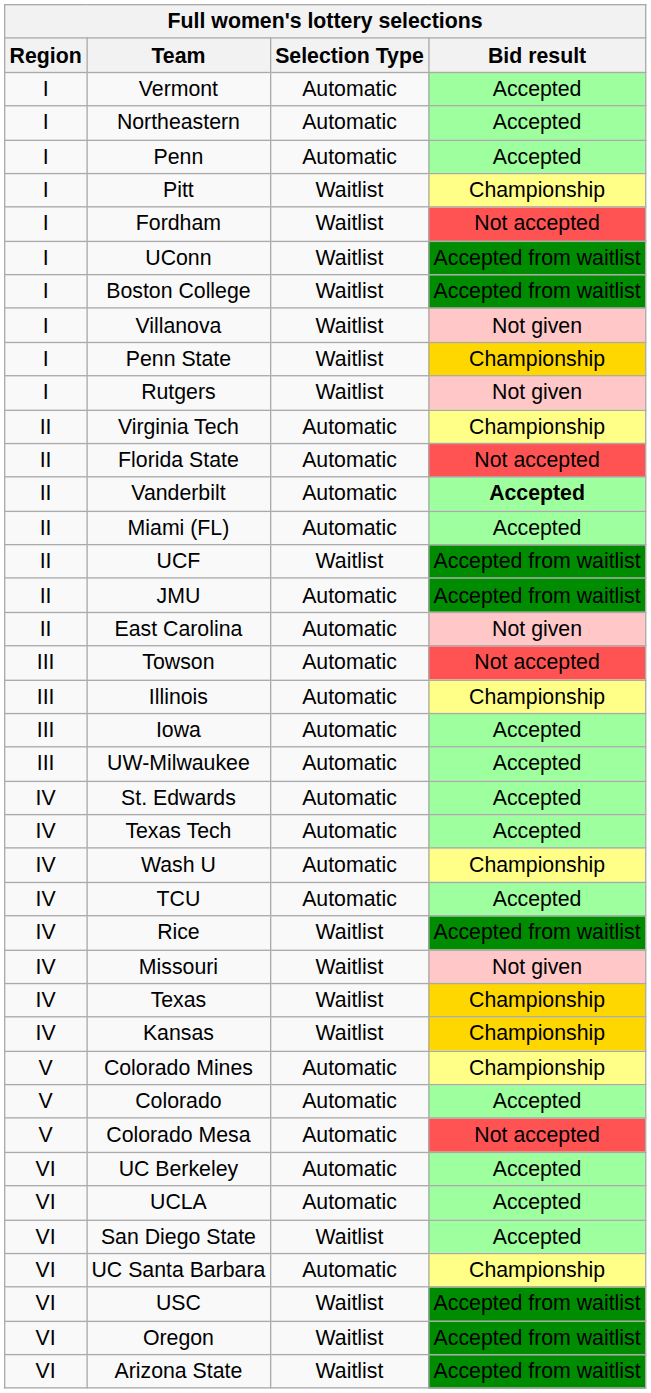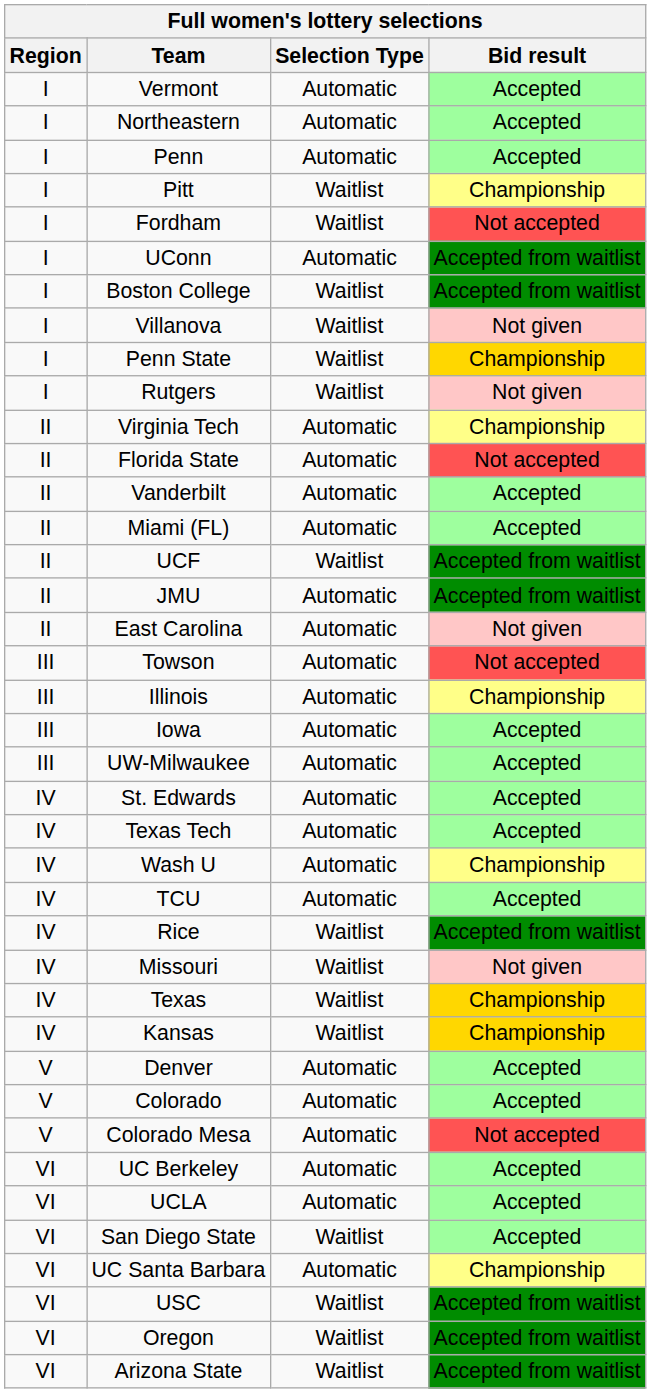 <table class="wikitable sortable mw-collapsible mw-collapsed" style="text-align:center">
 <tr>
 <th colspan="4">Full women's lottery selections</th>
 </tr>
 <tr>
 <th>Region</th>
 <th>Team</th>
 <th>Selection Type</th>
 <th>Bid result</th>
 </tr>
 <tr>
 <td>I</td>
 <td>Vermont</td>
 <td>Automatic</td>
 <td bgcolor="#9eff9e">Accepted</td>
 </tr>
 <tr>
 <td>I</td>
 <td>Northeastern</td>
 <td>Automatic</td>
 <td bgcolor="#9eff9e">Accepted</td>
 </tr>
 <tr>
 <td>I</td>
 <td>Penn</td>
 <td>Automatic</td>
 <td bgcolor="#9eff9e">Accepted</td>
 </tr>
 <tr>
 <td>I</td>
 <td>Pitt</td>
 <td>Waitlist</td>
 <td bgcolor=#ffff88>Championship</td>
 </tr>
 <tr>
 <td>I</td>
 <td>Fordham</td>
 <td>Waitlist</td>
 <td bgcolor=ff5353>Not accepted</td>
 </tr>
 <tr>
 <td>I</td>
 <td>UConn</td>
-<td>Waitlist</td>
+<td>Automatic</td>
 <td bgcolor="008c00">Accepted from waitlist</td>
 </tr>
 <tr>
 <td>I</td>
 <td>Boston College</td>
 <td>Waitlist</td>
 <td bgcolor="008c00">Accepted from waitlist</td>
 </tr>
 <tr>
 <td>I</td>
 <td>Villanova</td>
 <td>Waitlist</td>
 <td bgcolor=#ffc7c7>Not given</td>
 </tr>
 <tr>
 <td>I</td>
 <td>Penn State</td>
 <td>Waitlist</td>
 <td bgcolor=#ffd700>Championship</td>
 </tr>
 <tr>
 <td>I</td>
 <td>Rutgers</td>
 <td>Waitlist</td>
 <td bgcolor=#ffc7c7>Not given</td>
 </tr>
 <tr>
 <td>II</td>
 <td>Virginia Tech</td>
 <td>Automatic</td>
 <td bgcolor=#ffff88>Championship</td>
 </tr>
 <tr>
 <td>II</td>
 <td>Florida State</td>
 <td>Automatic</td>
 <td bgcolor=ff5353>Not accepted</td>
 </tr>
 <tr>
 <td>II</td>
 <td>Vanderbilt</td>
 <td>Automatic</td>
-<td bgcolor="#9eff9e"><strong>Accepted</strong></td>
+<td bgcolor="#9eff9e">Accepted</td>
 </tr>
 <tr>
 <td>II</td>
 <td>Miami (FL)</td>
 <td>Automatic</td>
 <td bgcolor="#9eff9e">Accepted</td>
 </tr>
 <tr>
 <td>II</td>
 <td>UCF</td>
 <td>Waitlist</td>
 <td bgcolor="008c00">Accepted from waitlist</td>
 </tr>
 <tr>
 <td>II</td>
 <td>JMU</td>
 <td>Automatic</td>
 <td bgcolor="008c00">Accepted from waitlist</td>
 </tr>
 <tr>
 <td>II</td>
 <td>East Carolina</td>
 <td>Automatic</td>
 <td bgcolor=#ffc7c7>Not given</td>
 </tr>
 <tr>
 <td>III</td>
 <td>Towson</td>
 <td>Automatic</td>
 <td bgcolor=ff5353>Not accepted</td>
 </tr>
 <tr>
 <td>III</td>
 <td>Illinois</td>
 <td>Automatic</td>
 <td bgcolor=#ffff88>Championship</td>
 </tr>
 <tr>
 <td>III</td>
 <td>Iowa</td>
 <td>Automatic</td>
 <td bgcolor="#9eff9e">Accepted</td>
 </tr>
 <tr>
 <td>III</td>
 <td>UW-Milwaukee</td>
 <td>Automatic</td>
 <td bgcolor="#9eff9e">Accepted</td>
 </tr>
 <tr>
 <td>IV</td>
 <td>St. Edwards</td>
 <td>Automatic</td>
 <td bgcolor="#9eff9e">Accepted</td>
 </tr>
 <tr>
 <td>IV</td>
 <td>Texas Tech</td>
 <td>Automatic</td>
 <td bgcolor="#9eff9e">Accepted</td>
 </tr>
 <tr>
 <td>IV</td>
 <td>Wash U</td>
 <td>Automatic</td>
 <td bgcolor=#ffff88>Championship</td>
 </tr>
 <tr>
 <td>IV</td>
 <td>TCU</td>
 <td>Automatic</td>
 <td bgcolor="#9eff9e">Accepted</td>
 </tr>
 <tr>
 <td>IV</td>
 <td>Rice</td>
 <td>Waitlist</td>
 <td bgcolor="008c00">Accepted from waitlist</td>
 </tr>
 <tr>
 <td>IV</td>
 <td>Missouri</td>
 <td>Waitlist</td>
 <td bgcolor=#ffc7c7>Not given</td>
 </tr>
 <tr>
 <td>IV</td>
 <td>Texas</td>
 <td>Waitlist</td>
 <td bgcolor=#ffd700>Championship</td>
 </tr>
 <tr>
 <td>IV</td>
 <td>Kansas</td>
 <td>Waitlist</td>
 <td bgcolor=#ffd700>Championship</td>
 </tr>
 <tr>
 <td>V</td>
-<td>Colorado Mines</td>
+<td>Denver</td>
 <td>Automatic</td>
-<td bgcolor=#ffff88>Championship</td>
+<td bgcolor="#9eff9e">Accepted</td>
 </tr>
 <tr>
 <td>V</td>
 <td>Colorado</td>
 <td>Automatic</td>
 <td bgcolor="#9eff9e">Accepted</td>
 </tr>
 <tr>
 <td>V</td>
 <td>Colorado Mesa</td>
 <td>Automatic</td>
 <td bgcolor=ff5353>Not accepted</td>
 </tr>
 <tr>
 <td>VI</td>
 <td>UC Berkeley</td>
 <td>Automatic</td>
 <td bgcolor="#9eff9e">Accepted</td>
 </tr>
 <tr>
 <td>VI</td>
 <td>UCLA</td>
 <td>Automatic</td>
 <td bgcolor="#9eff9e">Accepted</td>
 </tr>
 <tr>
 <td>VI</td>
 <td>San Diego State</td>
 <td>Waitlist</td>
 <td bgcolor="#9eff9e">Accepted</td>
 </tr>
 <tr>
 <td>VI</td>
 <td>UC Santa Barbara</td>
 <td>Automatic</td>
 <td bgcolor=#ffff88>Championship</td>
 </tr>
 <tr>
 <td>VI</td>
 <td>USC</td>
 <td>Waitlist</td>
 <td bgcolor="008c00">Accepted from waitlist</td>
 </tr>
 <tr>
 <td>VI</td>
 <td>Oregon</td>
 <td>Waitlist</td>
 <td bgcolor="008c00">Accepted from waitlist</td>
 </tr>
 <tr>
 <td>VI</td>
 <td>Arizona State</td>
 <td>Waitlist</td>
 <td bgcolor="008c00">Accepted from waitlist</td>
 </tr>
 </table>
